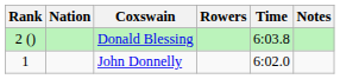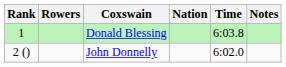 <table class="wikitable sortable" style="text-align:center">
 <tr>
 <th>Rank</th>
+<th>Rowers</th>
+<th>Coxswain</th>
 <th>Nation</th>
-<th>Coxswain</th>
-<th>Rowers</th>
 <th>Time</th>
 <th>Notes</th>
 </tr>
 <tr bgcolor=bbf3bb>
-<td>2 ()</td>
+<td>1</td>
 <td align=left></td>
 <td align=left><a href='#'>Donald Blessing</a></td>
 <td align=left></td>
 <td>6:03.8</td>
 <td></td>
 </tr>
 <tr>
-<td>1</td>
+<td>2 ()</td>
 <td align=left></td>
 <td align=left><a href='#'>John Donnelly</a></td>
 <td align=left></td>
 <td>6:02.0</td>
 <td></td>
 </tr>
 </table>
